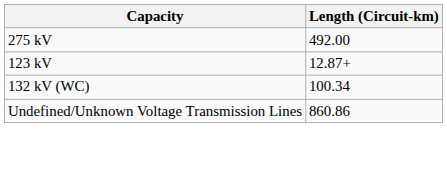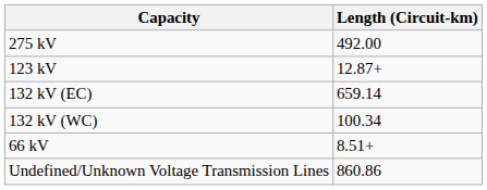 <table class="wikitable">
 <tr>
 <th>Capacity</th>
 <th>Length (Circuit-km)</th>
 </tr>
 <tr>
 <td>275 kV</td>
 <td>492.00</td>
 </tr>
 <tr>
 <td>123 kV</td>
 <td>12.87+</td>
 </tr>
 <tr>
+<td>132 kV (EC)</td>
+<td>659.14</td>
+</tr>
+<tr>
 <td>132 kV (WC)</td>
 <td>100.34</td>
+</tr>
+<tr>
+<td>66  kV</td>
+<td>8.51+</td>
 </tr>
 <tr>
 <td>Undefined/Unknown Voltage  Transmission Lines</td>
 <td>860.86</td>
 </tr>
 </table>
